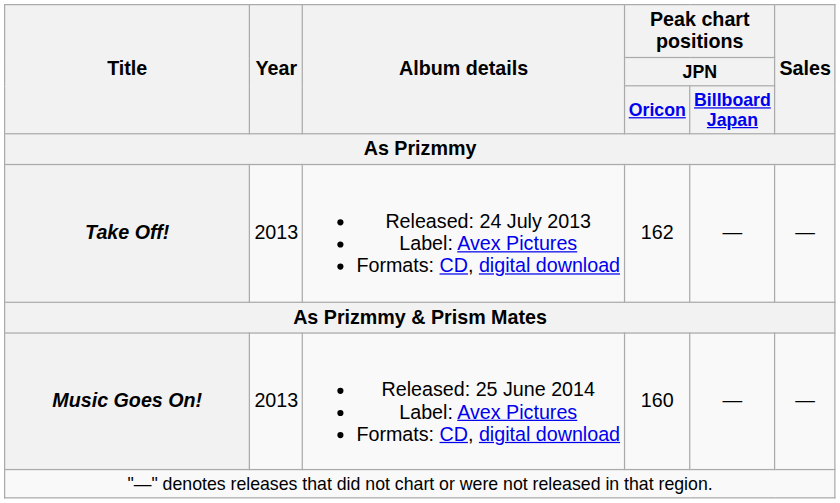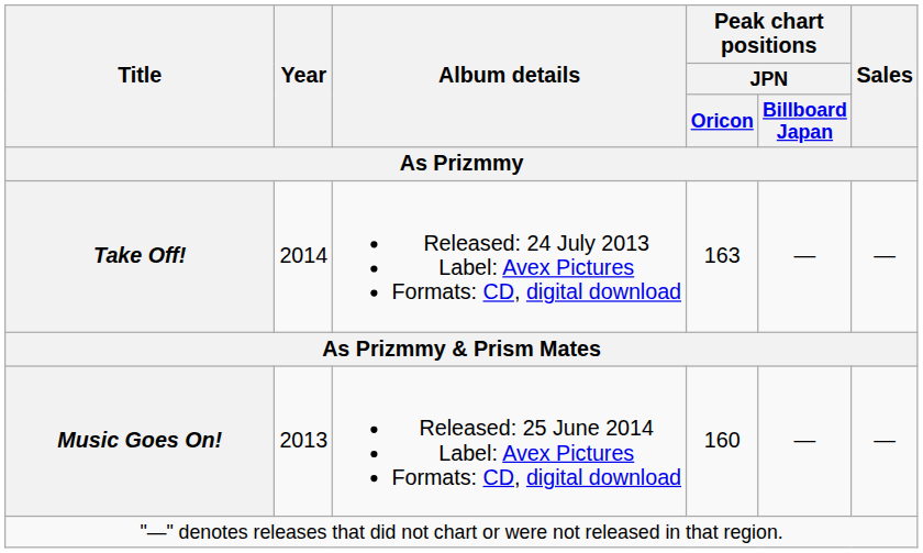 <table class="wikitable plainrowheaders" style="text-align:center;">
 <tr>
 <th scope="col" rowspan="3" style="width:12em;">Title</th>
 <th scope="col" rowspan="3">Year</th>
 <th scope="col" rowspan="3">Album details</th>
 <th scope="col" colspan="2">Peak chart positions</th>
 <th scope="col" rowspan="3">Sales</th>
 </tr>
 <tr>
 <th scope="col" style="width:3em;font-size:90%;" colspan="2">JPN</th>
 </tr>
 <tr>
 <th scope="col" style="width:3em;font-size:90%;"><a href='#'>Oricon</a></th>
 <th scope="col" style="width:3em;font-size:90%;"><a href='#'>Billboard Japan</a></th>
 </tr>
 <tr>
 <th scope="col" colspan="6">As Prizmmy</th>
 </tr>
 <tr>
 <th scope="row"><em>Take Off!</em></th>
-<td>2013</td>
+<td>2014</td>
 <td><br><ul><li>Released: 24 July 2013</li><li>Label: <a href='#'>Avex Pictures</a></li><li>Formats: <a href='#'>CD</a>, <a href='#'>digital download</a></li></ul></td>
-<td>162</td>
+<td>163</td>
 <td>—</td>
 <td>—</td>
 </tr>
 <tr>
 <th scope="col" colspan="6">As Prizmmy & Prism Mates</th>
 </tr>
 <tr>
 <th scope="row"><em>Music Goes On!</em></th>
 <td>2013</td>
 <td><br><ul><li>Released: 25 June 2014</li><li>Label: <a href='#'>Avex Pictures</a></li><li>Formats: <a href='#'>CD</a>, <a href='#'>digital download</a></li></ul></td>
 <td>160</td>
 <td>—</td>
 <td>—</td>
 </tr>
 <tr>
 <td colspan="6" style="font-size:90%;">"—" denotes releases that did not chart or were not released in that region.</td>
 </tr>
 </table>
